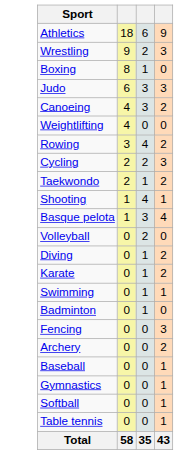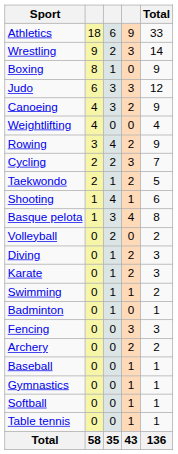 <table class="wikitable"  style="float:right">
 <tr align=center>
 <th>Sport</th>
 <th bgcolor=#f7f6a8></th>
 <th bgcolor=#dce5e5></th>
 <th bgcolor=#ffdab9></th>
+<th>Total</th>
 </tr>
 <tr align=center>
 <td align=left><a href='#'>Athletics</a></td>
 <td bgcolor=#f7f6a8>18</td>
 <td bgcolor=#dce5e5>6</td>
 <td bgcolor=#ffdab9>9</td>
+<td>33</td>
 </tr>
 <tr align=center>
 <td align=left><a href='#'>Wrestling</a></td>
 <td bgcolor=#f7f6a8>9</td>
 <td bgcolor=#dce5e5>2</td>
 <td bgcolor=#ffdab9>3</td>
+<td>14</td>
 </tr>
 <tr align=center>
 <td align=left><a href='#'>Boxing</a></td>
 <td bgcolor=#f7f6a8>8</td>
 <td bgcolor=#dce5e5>1</td>
 <td bgcolor=#ffdab9>0</td>
+<td>9</td>
 </tr>
 <tr align=center>
 <td align=left><a href='#'>Judo</a></td>
 <td bgcolor=#f7f6a8>6</td>
 <td bgcolor=#dce5e5>3</td>
 <td bgcolor=#ffdab9>3</td>
+<td>12</td>
 </tr>
 <tr align=center>
 <td align=left><a href='#'>Canoeing</a></td>
 <td bgcolor=#f7f6a8>4</td>
 <td bgcolor=#dce5e5>3</td>
 <td bgcolor=#ffdab9>2</td>
+<td>9</td>
 </tr>
 <tr align=center>
 <td align=left><a href='#'>Weightlifting</a></td>
 <td bgcolor=#f7f6a8>4</td>
 <td bgcolor=#dce5e5>0</td>
 <td bgcolor=#ffdab9>0</td>
+<td>4</td>
 </tr>
 <tr align=center>
 <td align=left><a href='#'>Rowing</a></td>
 <td bgcolor=#f7f6a8>3</td>
 <td bgcolor=#dce5e5>4</td>
 <td bgcolor=#ffdab9>2</td>
+<td>9</td>
 </tr>
 <tr align=center>
 <td align=left><a href='#'>Cycling</a></td>
 <td bgcolor=#f7f6a8>2</td>
 <td bgcolor=#dce5e5>2</td>
 <td bgcolor=#ffdab9>3</td>
+<td>7</td>
 </tr>
 <tr align=center>
 <td align=left><a href='#'>Taekwondo</a></td>
 <td bgcolor=#f7f6a8>2</td>
 <td bgcolor=#dce5e5>1</td>
 <td bgcolor=#ffdab9>2</td>
+<td>5</td>
 </tr>
 <tr align=center>
 <td align=left><a href='#'>Shooting</a></td>
 <td bgcolor=#f7f6a8>1</td>
 <td bgcolor=#dce5e5>4</td>
 <td bgcolor=#ffdab9>1</td>
+<td>6</td>
 </tr>
 <tr align=center>
 <td align=left><a href='#'>Basque pelota</a></td>
 <td bgcolor=#f7f6a8>1</td>
 <td bgcolor=#dce5e5>3</td>
 <td bgcolor=#ffdab9>4</td>
+<td>8</td>
 </tr>
 <tr align=center>
 <td align=left><a href='#'>Volleyball</a></td>
 <td bgcolor=#f7f6a8>0</td>
 <td bgcolor=#dce5e5>2</td>
 <td bgcolor=#ffdab9>0</td>
+<td>2</td>
 </tr>
 <tr align=center>
 <td align=left><a href='#'>Diving</a></td>
 <td bgcolor=#f7f6a8>0</td>
 <td bgcolor=#dce5e5>1</td>
 <td bgcolor=#ffdab9>2</td>
+<td>3</td>
 </tr>
 <tr align=center>
 <td align=left><a href='#'>Karate</a></td>
 <td bgcolor=#f7f6a8>0</td>
 <td bgcolor=#dce5e5>1</td>
 <td bgcolor=#ffdab9>2</td>
+<td>3</td>
 </tr>
 <tr align=center>
 <td align=left><a href='#'>Swimming</a></td>
 <td bgcolor=#f7f6a8>0</td>
 <td bgcolor=#dce5e5>1</td>
 <td bgcolor=#ffdab9>1</td>
+<td>2</td>
 </tr>
 <tr align=center>
 <td align=left><a href='#'>Badminton</a></td>
 <td bgcolor=#f7f6a8>0</td>
 <td bgcolor=#dce5e5>1</td>
 <td bgcolor=#ffdab9>0</td>
+<td>1</td>
 </tr>
 <tr align=center>
 <td align=left><a href='#'>Fencing</a></td>
 <td bgcolor=#f7f6a8>0</td>
 <td bgcolor=#dce5e5>0</td>
 <td bgcolor=#ffdab9>3</td>
+<td>3</td>
 </tr>
 <tr align=center>
 <td align=left><a href='#'>Archery</a></td>
 <td bgcolor=#f7f6a8>0</td>
 <td bgcolor=#dce5e5>0</td>
 <td bgcolor=#ffdab9>2</td>
+<td>2</td>
 </tr>
 <tr align=center>
 <td align=left><a href='#'>Baseball</a></td>
 <td bgcolor=#f7f6a8>0</td>
 <td bgcolor=#dce5e5>0</td>
 <td bgcolor=#ffdab9>1</td>
+<td>1</td>
 </tr>
 <tr align=center>
 <td align=left><a href='#'>Gymnastics</a></td>
 <td bgcolor=#f7f6a8>0</td>
 <td bgcolor=#dce5e5>0</td>
 <td bgcolor=#ffdab9>1</td>
+<td>1</td>
 </tr>
 <tr align=center>
 <td align=left><a href='#'>Softball</a></td>
 <td bgcolor=#f7f6a8>0</td>
 <td bgcolor=#dce5e5>0</td>
 <td bgcolor=#ffdab9>1</td>
+<td>1</td>
 </tr>
 <tr align=center>
 <td align=left><a href='#'>Table tennis</a></td>
 <td bgcolor=#f7f6a8>0</td>
 <td bgcolor=#dce5e5>0</td>
 <td bgcolor=#ffdab9>1</td>
+<td>1</td>
 </tr>
 <tr align=center>
 <th bgcolor=#efefef><strong>Total</strong></th>
 <th bgcolor=#f7f6a8>58</th>
 <th bgcolor=#dce5e5>35</th>
 <th bgcolor=#ffdab9>43</th>
+<th>136</th>
 </tr>
 </table>
